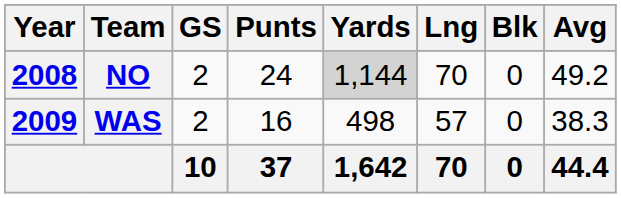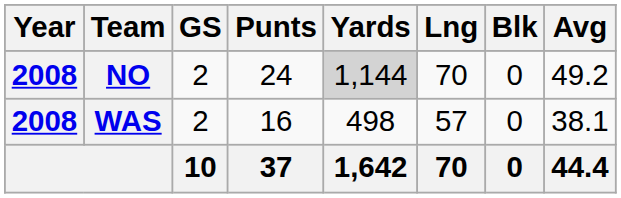 <table class="wikitable" style="text-align:center;">
 <tr>
 <th>Year</th>
 <th>Team</th>
 <th>GS</th>
 <th>Punts</th>
 <th>Yards</th>
 <th>Lng</th>
 <th>Blk</th>
 <th>Avg</th>
 </tr>
 <tr>
 <th><a href='#'>2008</a></th>
 <th><a href='#'>NO</a></th>
 <td>2</td>
 <td>24</td>
 <td style="background: lightgrey;">1,144</td>
 <td>70</td>
 <td>0</td>
 <td>49.2</td>
 </tr>
 <tr>
-<th><a href='#'>2009</a></th>
+<th><a href='#'>2008</a></th>
 <th><a href='#'>WAS</a></th>
 <td>2</td>
 <td>16</td>
 <td>498</td>
 <td>57</td>
 <td>0</td>
-<td>38.3</td>
+<td>38.1</td>
 </tr>
 <tr>
 <th colspan="2"> </th>
 <th>10</th>
 <th>37</th>
 <th>1,642</th>
 <th>70</th>
 <th>0</th>
 <th>44.4</th>
 </tr>
 </table>
